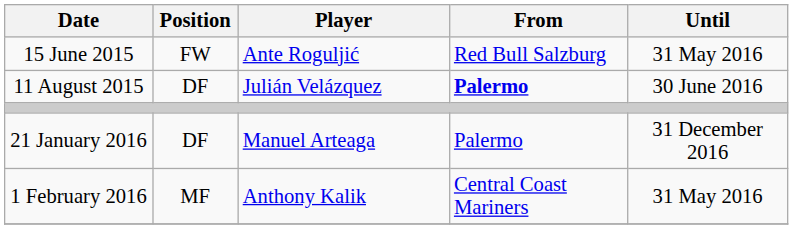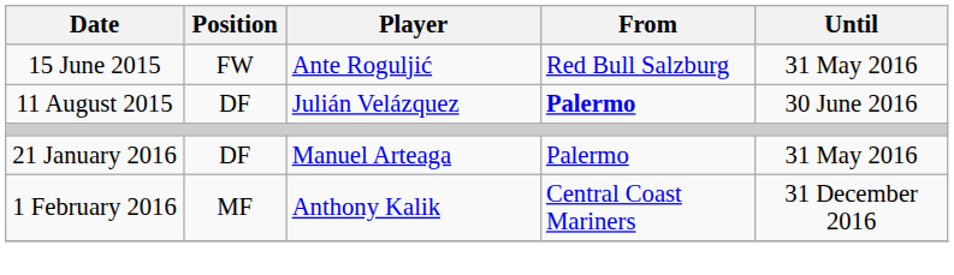 <table class="wikitable" style="text-align: center;">
 <tr>
 <th width=120>Date</th>
 <th width=60>Position</th>
 <th width=180>Player</th>
 <th width=150>From</th>
 <th width=130>Until</th>
 </tr>
 <tr>
 <td>15 June 2015</td>
 <td>FW</td>
 <td style="text-align:left;"> <a href='#'>Ante Roguljić</a></td>
 <td style="text-align:left;"><a href='#'>Red Bull Salzburg</a></td>
 <td>31 May 2016</td>
 </tr>
 <tr>
 <td>11 August 2015</td>
 <td>DF</td>
 <td style="text-align:left;"> <a href='#'>Julián Velázquez</a></td>
 <td style="text-align:left;"><strong><a href='#'>Palermo</a></strong></td>
 <td>30 June 2016</td>
 </tr>
 <tr style="color:#CCCCCC;background-color:#CCCCCC">
 <td colspan="6"></td>
 </tr>
 <tr>
 <td>21 January 2016</td>
 <td>DF</td>
 <td style="text-align:left;"> <a href='#'>Manuel Arteaga</a></td>
 <td style="text-align:left;"><a href='#'>Palermo</a></td>
-<td>31 December 2016</td>
+<td>31 May 2016</td>
 </tr>
 <tr>
 <td>1 February 2016</td>
 <td>MF</td>
 <td style="text-align:left;"> <a href='#'>Anthony Kalik</a></td>
 <td style="text-align:left;"><a href='#'>Central Coast Mariners</a></td>
-<td>31 May 2016</td>
+<td>31 December 2016</td>
 </tr>
 <tr>
 </tr>
 </table>
